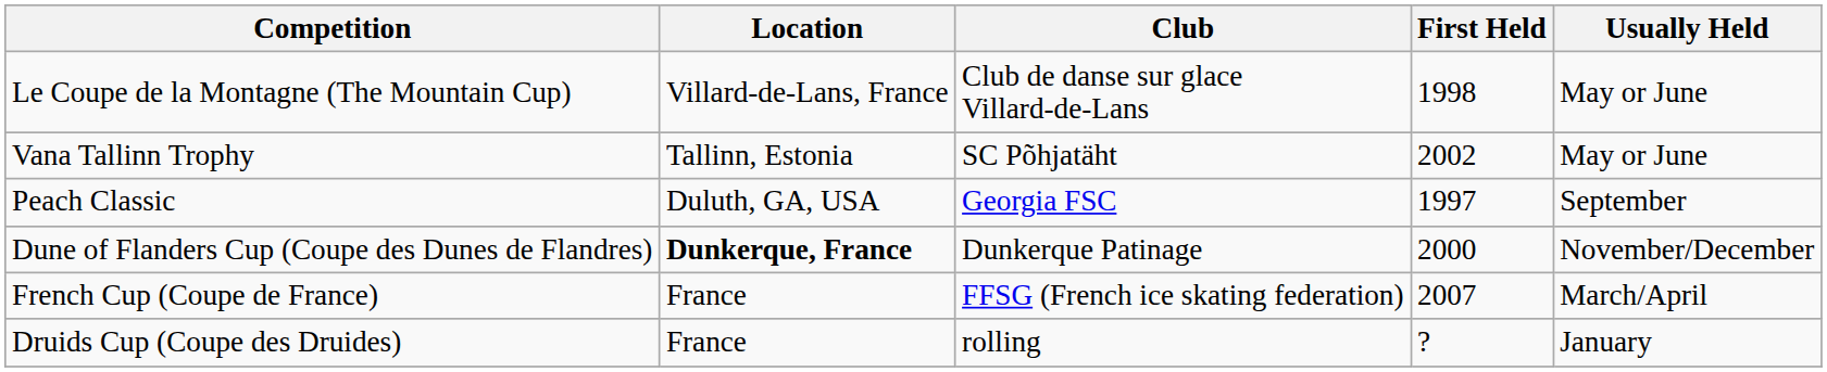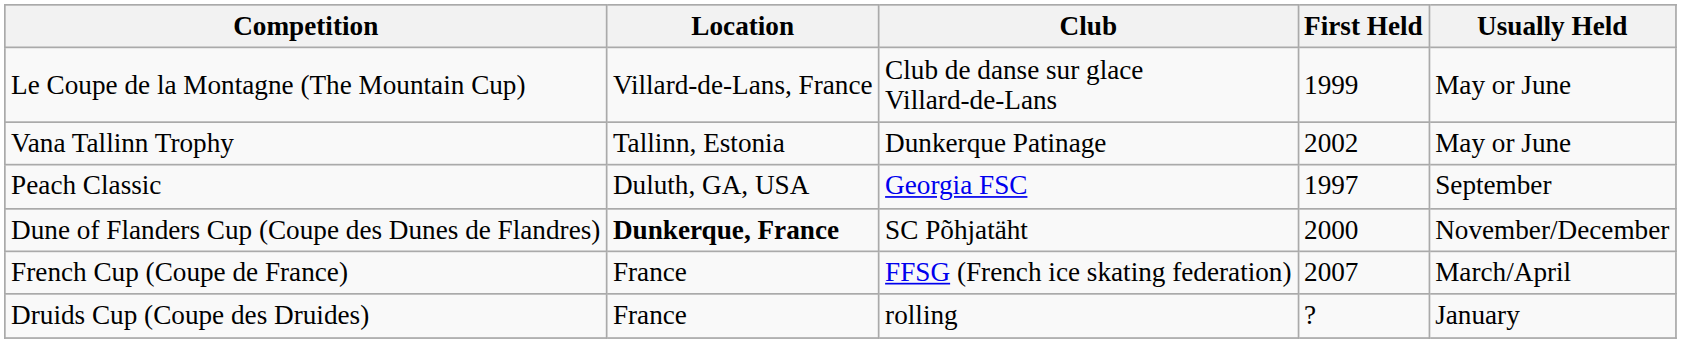 <table class="wikitable">
 <tr>
 <th>Competition</th>
 <th>Location</th>
 <th>Club</th>
 <th>First Held</th>
 <th>Usually Held</th>
 </tr>
 <tr>
 <td>Le Coupe de la Montagne (The Mountain Cup)</td>
 <td>Villard-de-Lans, France</td>
 <td>Club de danse sur glace <br>Villard-de-Lans</td>
-<td>1998</td>
+<td>1999</td>
 <td>May or June</td>
 </tr>
 <tr>
 <td>Vana Tallinn Trophy</td>
 <td>Tallinn, Estonia</td>
-<td>SC Põhjatäht</td>
+<td>Dunkerque Patinage</td>
 <td>2002</td>
 <td>May or June</td>
 </tr>
 <tr>
 <td>Peach Classic</td>
 <td>Duluth, GA, USA</td>
 <td><a href='#'>Georgia FSC</a></td>
 <td>1997</td>
 <td>September</td>
 </tr>
 <tr>
 <td>Dune of Flanders Cup (Coupe des Dunes de Flandres)</td>
 <td><strong>Dunkerque, France</strong></td>
-<td>Dunkerque Patinage</td>
+<td>SC Põhjatäht</td>
 <td>2000</td>
 <td>November/December</td>
 </tr>
 <tr>
 <td>French Cup (Coupe de France)</td>
 <td>France</td>
 <td><a href='#'>FFSG</a> (French ice skating federation)</td>
 <td>2007</td>
 <td>March/April</td>
 </tr>
 <tr>
 <td>Druids Cup (Coupe des Druides)</td>
 <td>France</td>
 <td>rolling</td>
 <td>?</td>
 <td>January</td>
 </tr>
 </table>
